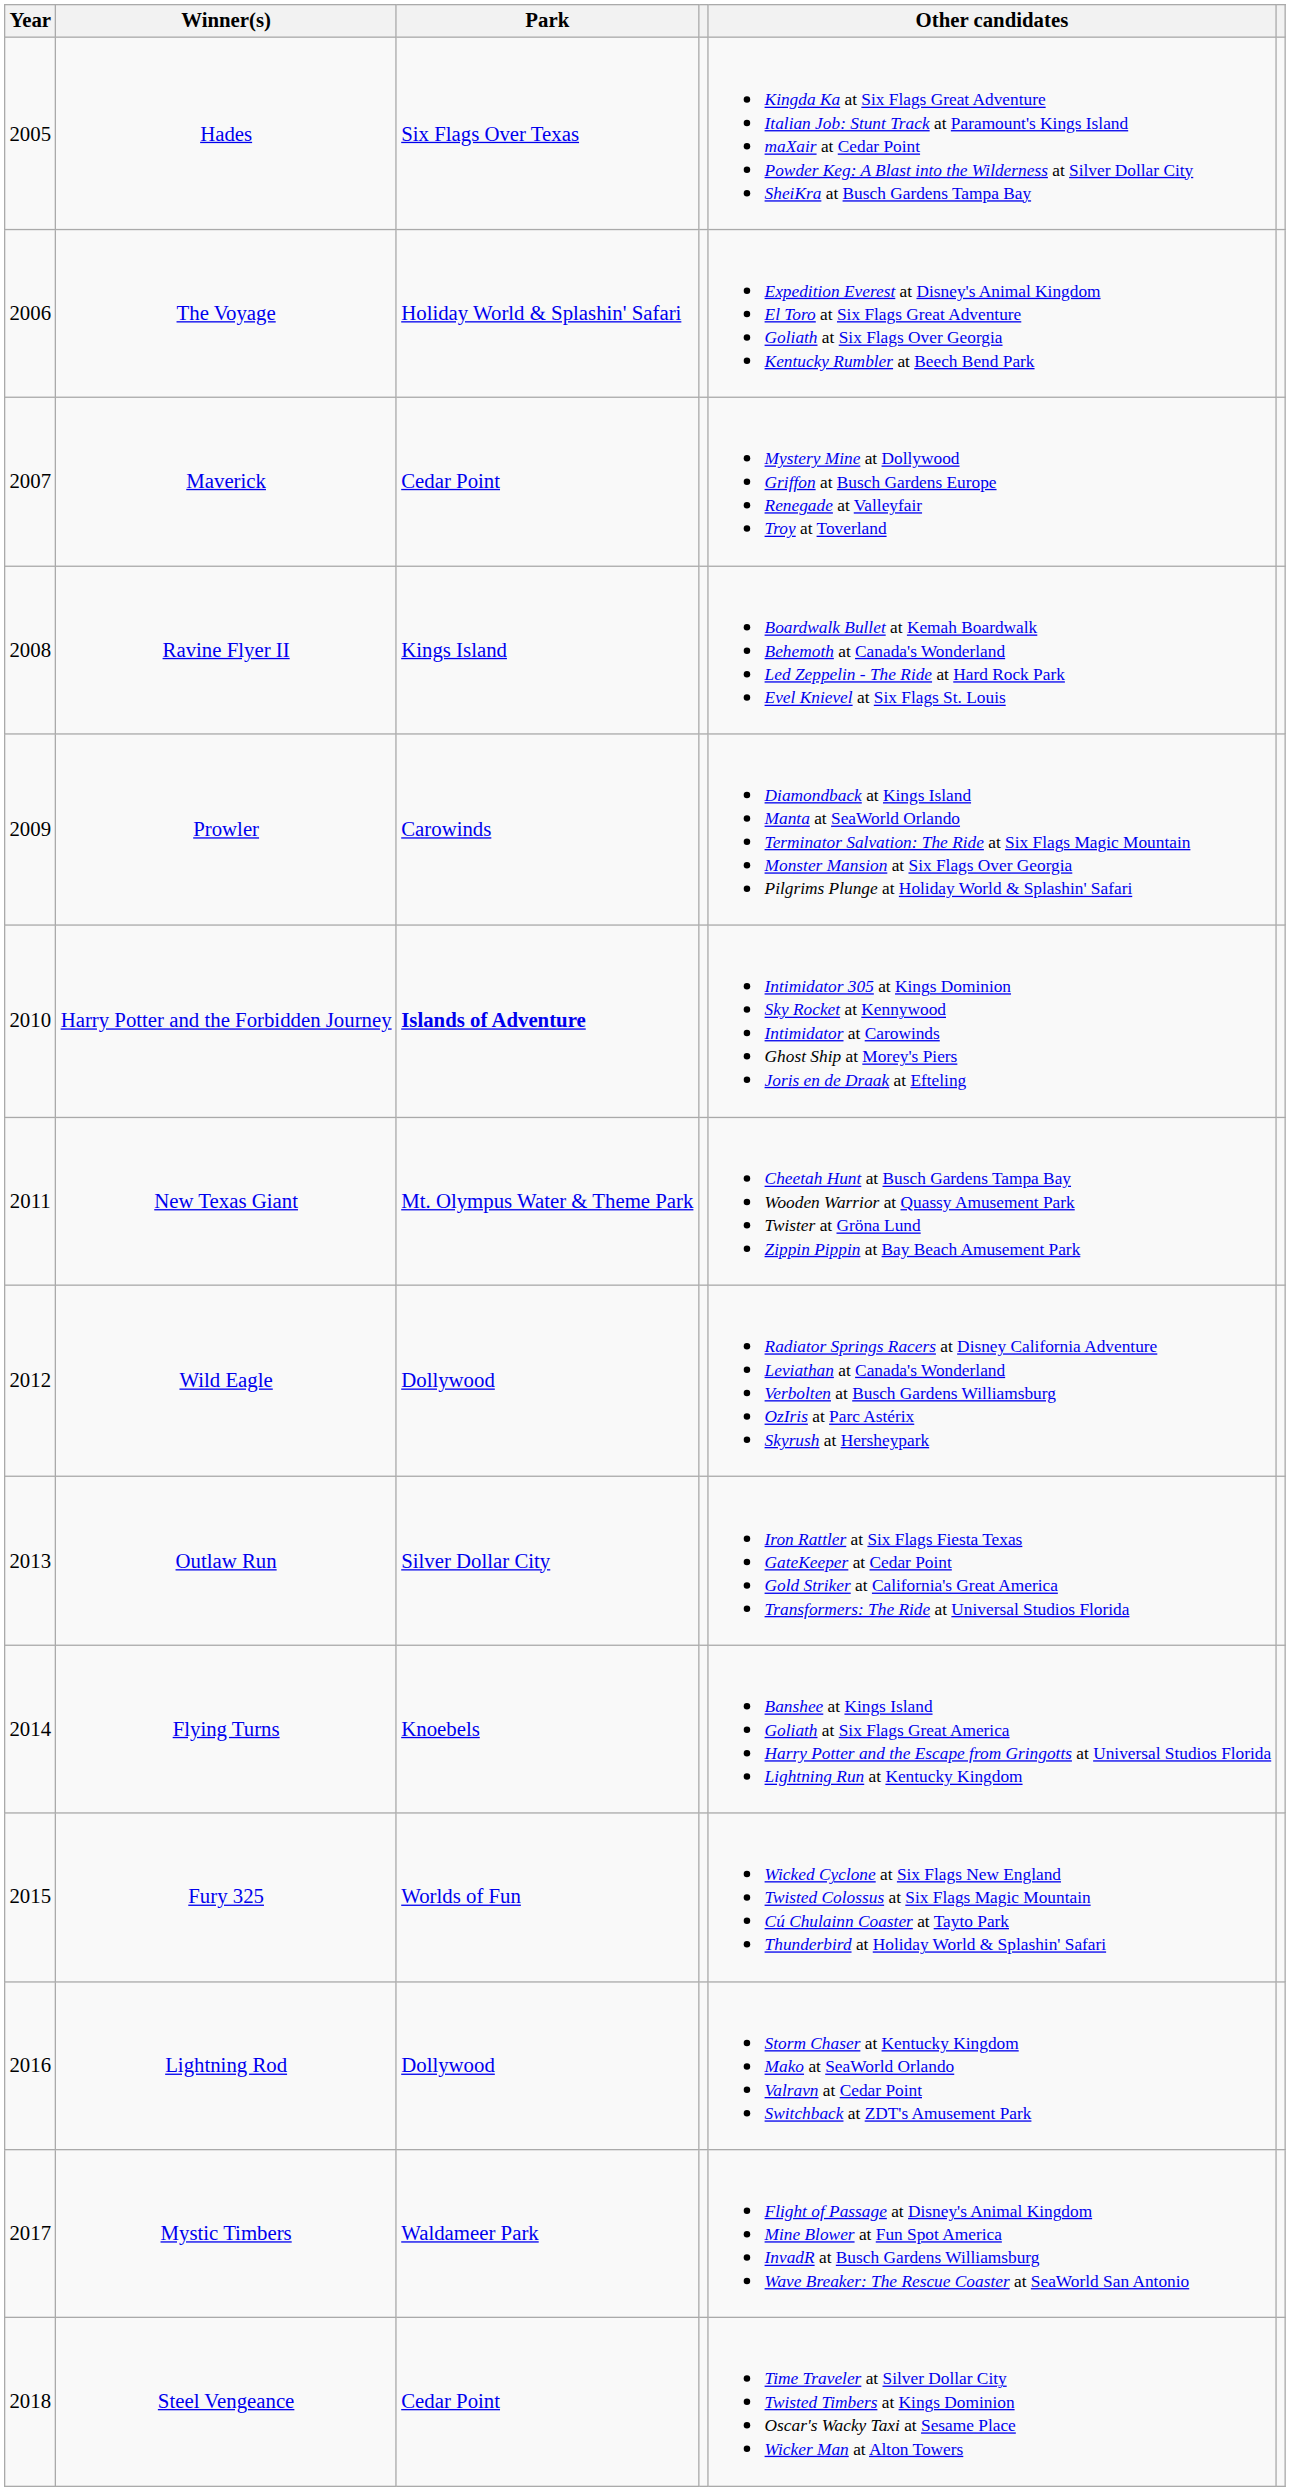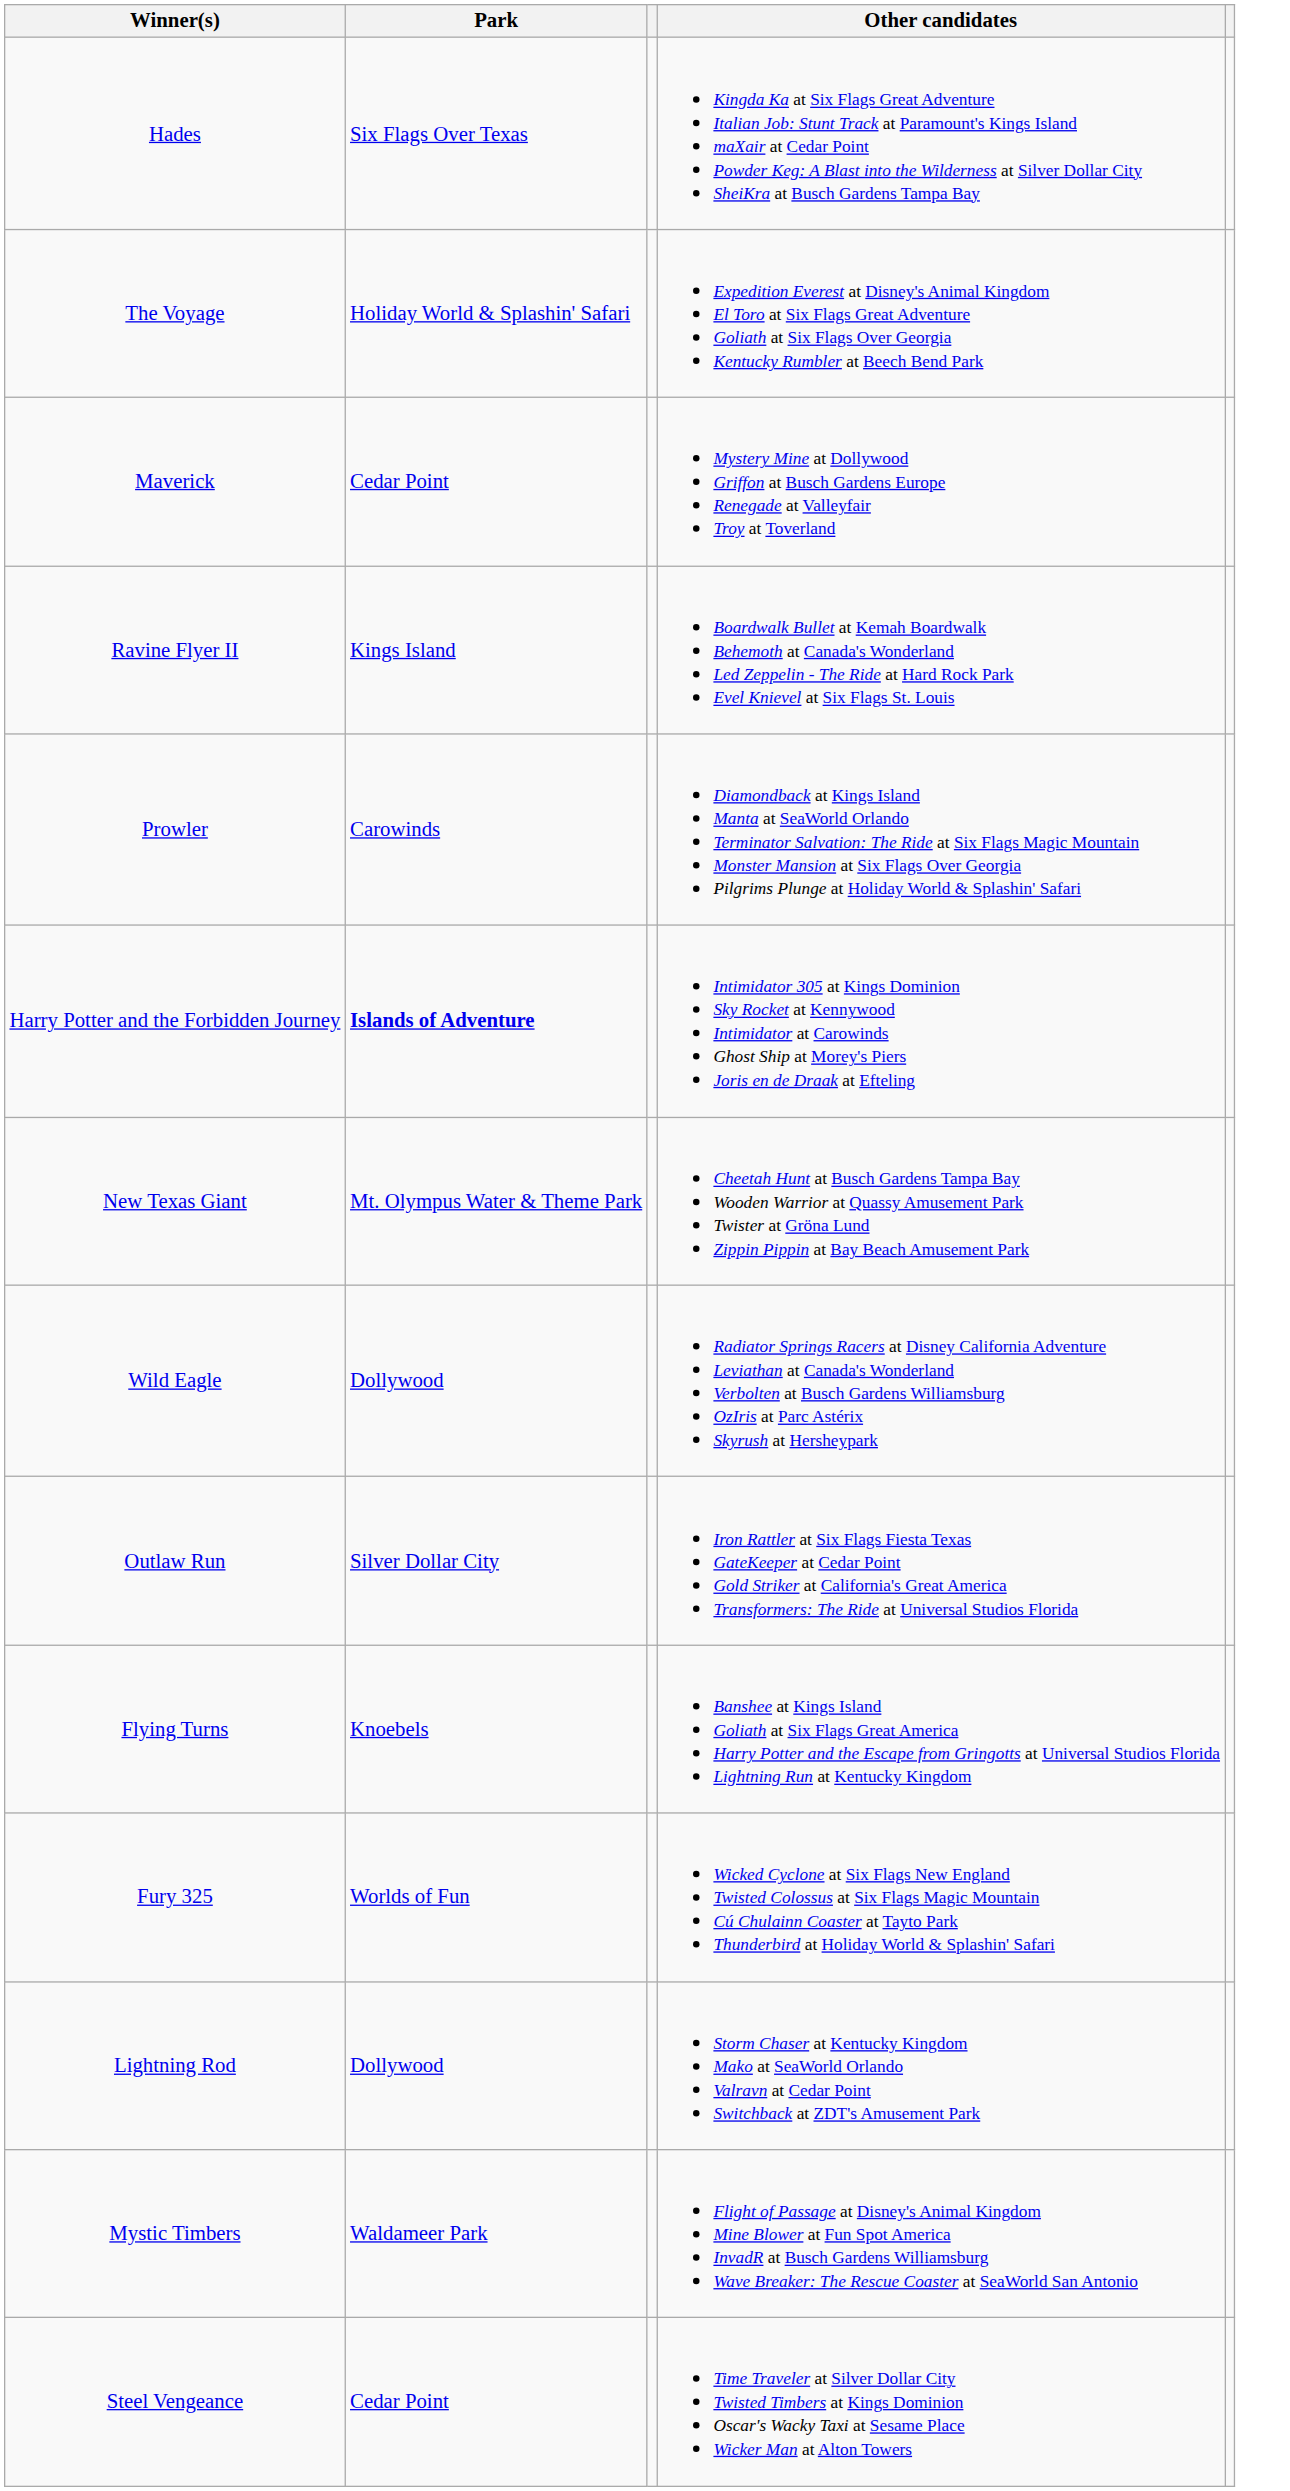 <table class="wikitable sortable">
 <tr>
-<th>Year</th>
 <th>Winner(s)</th>
 <th>Park</th>
 <th class="unsortable"></th>
 <th class="unsortable">Other candidates</th>
 <th class="unsortable"></th>
 </tr>
 <tr>
-<td align="center">2005</td>
 <td align="center"><a href='#'>Hades</a></td>
 <td><a href='#'>Six Flags Over Texas</a></td>
 <td></td>
 <td><br><ul><li><small><em><a href='#'>Kingda Ka</a></em> at <a href='#'>Six Flags Great Adventure</a></small></li><li><small><em><a href='#'>Italian Job: Stunt Track</a></em> at <a href='#'>Paramount's Kings Island</a></small></li><li><small><em><a href='#'>maXair</a></em> at <a href='#'>Cedar Point</a></small></li><li><small><em><a href='#'>Powder Keg: A Blast into the Wilderness</a></em> at <a href='#'>Silver Dollar City</a></small></li><li><small><em><a href='#'>SheiKra</a></em> at <a href='#'>Busch Gardens Tampa Bay</a></small></li></ul></td>
 <td align="center"></td>
 </tr>
 <tr>
-<td align="center">2006</td>
 <td align="center"><a href='#'>The Voyage</a></td>
 <td><a href='#'>Holiday World & Splashin' Safari</a></td>
 <td></td>
 <td><br><ul><li><small><em><a href='#'>Expedition Everest</a></em> at <a href='#'>Disney's Animal Kingdom</a></small></li><li><small><em><a href='#'>El Toro</a></em> at <a href='#'>Six Flags Great Adventure</a></small></li><li><small><em><a href='#'>Goliath</a></em> at <a href='#'>Six Flags Over Georgia</a></small></li><li><small><em><a href='#'>Kentucky Rumbler</a></em> at <a href='#'>Beech Bend Park</a></small></li></ul></td>
 <td align="center"></td>
 </tr>
 <tr>
-<td align="center">2007</td>
 <td align="center"><a href='#'>Maverick</a></td>
 <td><a href='#'>Cedar Point</a></td>
 <td></td>
 <td><br><ul><li><small><em><a href='#'>Mystery Mine</a></em> at <a href='#'>Dollywood</a></small></li><li><small><em><a href='#'>Griffon</a></em> at <a href='#'>Busch Gardens Europe</a></small></li><li><small><em><a href='#'>Renegade</a></em> at <a href='#'>Valleyfair</a></small></li><li><small><em><a href='#'>Troy</a></em> at <a href='#'>Toverland</a></small></li></ul></td>
 <td align="center"></td>
 </tr>
 <tr>
-<td align="center">2008</td>
 <td align="center"><a href='#'>Ravine Flyer II</a></td>
 <td><a href='#'>Kings Island</a></td>
 <td></td>
 <td><br><ul><li><small><em><a href='#'>Boardwalk Bullet</a></em> at <a href='#'>Kemah Boardwalk</a></small></li><li><small><em><a href='#'>Behemoth</a></em> at <a href='#'>Canada's Wonderland</a></small></li><li><small><em><a href='#'>Led Zeppelin - The Ride</a></em> at <a href='#'>Hard Rock Park</a></small></li><li><small><em><a href='#'>Evel Knievel</a></em> at <a href='#'>Six Flags St. Louis</a></small></li></ul></td>
 <td align="center"></td>
 </tr>
 <tr>
-<td align="center">2009</td>
 <td align="center"><a href='#'>Prowler</a></td>
 <td><a href='#'>Carowinds</a></td>
 <td></td>
 <td><br><ul><li><small><em><a href='#'>Diamondback</a></em> at <a href='#'>Kings Island</a></small></li><li><small><em><a href='#'>Manta</a></em> at <a href='#'>SeaWorld Orlando</a></small></li><li><small><em><a href='#'>Terminator Salvation: The Ride</a></em> at <a href='#'>Six Flags Magic Mountain</a></small></li><li><small><em><a href='#'>Monster Mansion</a></em> at <a href='#'>Six Flags Over Georgia</a></small></li><li><small><em>Pilgrims Plunge</em> at <a href='#'>Holiday World & Splashin' Safari</a></small></li></ul></td>
 <td align="center"></td>
 </tr>
 <tr>
-<td align="center">2010</td>
 <td align="center"><a href='#'>Harry Potter and the Forbidden Journey</a></td>
 <td><strong><a href='#'>Islands of Adventure</a></strong></td>
 <td></td>
 <td><br><ul><li><small><em><a href='#'>Intimidator 305</a></em> at <a href='#'>Kings Dominion</a></small></li><li><small><em><a href='#'>Sky Rocket</a></em> at <a href='#'>Kennywood</a></small></li><li><small><em><a href='#'>Intimidator</a></em> at <a href='#'>Carowinds</a></small></li><li><small><em>Ghost Ship</em> at <a href='#'>Morey's Piers</a></small></li><li><small><em><a href='#'>Joris en de Draak</a></em> at <a href='#'>Efteling</a></small></li></ul></td>
 <td align="center"></td>
 </tr>
 <tr>
-<td align="center">2011</td>
 <td align="center"><a href='#'>New Texas Giant</a></td>
 <td><a href='#'>Mt. Olympus Water & Theme Park</a></td>
 <td></td>
 <td><br><ul><li><small><em><a href='#'>Cheetah Hunt</a></em> at <a href='#'>Busch Gardens Tampa Bay</a></small></li><li><small><em>Wooden Warrior</em> at <a href='#'>Quassy Amusement Park</a></small></li><li><small><em>Twister</em> at <a href='#'>Gröna Lund</a></small></li><li><small><em><a href='#'>Zippin Pippin</a></em> at <a href='#'>Bay Beach Amusement Park</a></small></li></ul></td>
 <td align="center"></td>
 </tr>
 <tr>
-<td align="center">2012</td>
 <td align="center"><a href='#'>Wild Eagle</a></td>
 <td><a href='#'>Dollywood</a></td>
 <td></td>
 <td><br><ul><li><small><em><a href='#'>Radiator Springs Racers</a></em> at <a href='#'>Disney California Adventure</a></small></li><li><small><em><a href='#'>Leviathan</a></em> at <a href='#'>Canada's Wonderland</a></small></li><li><small><em><a href='#'>Verbolten</a></em> at <a href='#'>Busch Gardens Williamsburg</a></small></li><li><small><em><a href='#'>OzIris</a></em> at <a href='#'>Parc Astérix</a></small></li><li><small><em><a href='#'>Skyrush</a></em> at <a href='#'>Hersheypark</a></small></li></ul></td>
 <td align="center"></td>
 </tr>
 <tr>
-<td align="center">2013</td>
 <td align="center"><a href='#'>Outlaw Run</a></td>
 <td><a href='#'>Silver Dollar City</a></td>
 <td></td>
 <td><br><ul><li><small><em><a href='#'>Iron Rattler</a></em> at <a href='#'>Six Flags Fiesta Texas</a></small></li><li><small><em><a href='#'>GateKeeper</a></em> at <a href='#'>Cedar Point</a></small></li><li><small><em><a href='#'>Gold Striker</a></em> at <a href='#'>California's Great America</a></small></li><li><small><em><a href='#'>Transformers: The Ride</a></em> at <a href='#'>Universal Studios Florida</a></small></li></ul></td>
 <td align="center"></td>
 </tr>
 <tr>
-<td align="center">2014</td>
 <td align="center"><a href='#'>Flying Turns</a></td>
 <td><a href='#'>Knoebels</a></td>
 <td></td>
 <td><br><ul><li><small><em><a href='#'>Banshee</a></em> at <a href='#'>Kings Island</a></small></li><li><small><em><a href='#'>Goliath</a></em> at <a href='#'>Six Flags Great America</a></small></li><li><small><em><a href='#'>Harry Potter and the Escape from Gringotts</a></em> at <a href='#'>Universal Studios Florida</a></small></li><li><small><em><a href='#'>Lightning Run</a></em> at <a href='#'>Kentucky Kingdom</a></small></li></ul></td>
 <td align="center"></td>
 </tr>
 <tr>
-<td align="center">2015</td>
 <td align="center"><a href='#'>Fury 325</a></td>
 <td><a href='#'>Worlds of Fun</a></td>
 <td></td>
 <td><br><ul><li><small><em><a href='#'>Wicked Cyclone</a></em> at <a href='#'>Six Flags New England</a></small></li><li><small><em><a href='#'>Twisted Colossus</a></em> at <a href='#'>Six Flags Magic Mountain</a></small></li><li><small><em><a href='#'>Cú Chulainn Coaster</a></em> at <a href='#'>Tayto Park</a></small></li><li><small><em><a href='#'>Thunderbird</a></em> at <a href='#'>Holiday World & Splashin' Safari</a></small></li></ul></td>
 <td align="center"></td>
 </tr>
 <tr>
-<td align="center">2016</td>
 <td align="center"><a href='#'>Lightning Rod</a></td>
 <td><a href='#'>Dollywood</a></td>
 <td></td>
 <td><br><ul><li><small><em><a href='#'>Storm Chaser</a></em> at <a href='#'>Kentucky Kingdom</a></small></li><li><small><em><a href='#'>Mako</a></em> at <a href='#'>SeaWorld Orlando</a></small></li><li><small><em><a href='#'>Valravn</a></em> at <a href='#'>Cedar Point</a></small></li><li><small><em><a href='#'>Switchback</a></em> at <a href='#'>ZDT's Amusement Park</a></small></li></ul></td>
 <td align="center"></td>
 </tr>
 <tr>
-<td align="center">2017</td>
 <td align="center"><a href='#'>Mystic Timbers</a></td>
 <td><a href='#'>Waldameer Park</a></td>
 <td></td>
 <td><br><ul><li><small><em><a href='#'>Flight of Passage</a></em> at <a href='#'>Disney's Animal Kingdom</a></small></li><li><small><em><a href='#'>Mine Blower</a></em> at <a href='#'> Fun Spot America</a></small></li><li><small><em><a href='#'>InvadR</a></em> at <a href='#'>Busch Gardens Williamsburg</a></small></li><li><small><em><a href='#'>Wave Breaker: The Rescue Coaster</a></em> at <a href='#'>SeaWorld San Antonio</a></small></li></ul></td>
 <td align="center"></td>
 </tr>
 <tr>
-<td align="center">2018</td>
 <td align="center"><a href='#'>Steel Vengeance</a></td>
 <td><a href='#'>Cedar Point</a></td>
 <td></td>
 <td><br><ul><li><small><em><a href='#'>Time Traveler</a></em> at <a href='#'>Silver Dollar City</a></small></li><li><small><em><a href='#'>Twisted Timbers</a></em> at <a href='#'>Kings Dominion</a></small></li><li><small><em>Oscar's Wacky Taxi</em> at <a href='#'>Sesame Place</a></small></li><li><small><em><a href='#'>Wicker Man</a></em> at <a href='#'>Alton Towers</a></small></li></ul></td>
 <td align="center"></td>
 </tr>
 </table>
